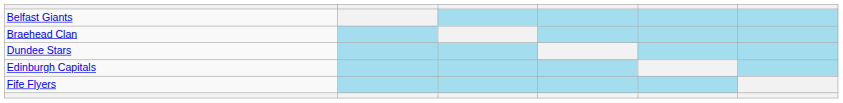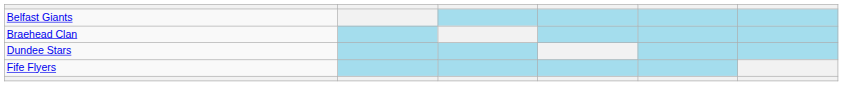 <table class="wikitable" style="width:100%">
 <tr>
 <th width="40%"></th>
 <th width="12%"></th>
 <th width="12%"></th>
 <th width="12%"></th>
 <th width="12%"></th>
 <th width="12%"></th>
 </tr>
 <tr align=center>
 <td align=left><a href='#'>Belfast Giants</a></td>
 <td bgcolor="#f2f2f2"></td>
 <td bgcolor="#a4dded"></td>
 <td bgcolor="#a4dded"></td>
 <td bgcolor="#a4dded"></td>
 <td bgcolor="#a4dded"></td>
 </tr>
 <tr align=center>
 <td align=left><a href='#'>Braehead Clan</a></td>
 <td bgcolor="#a4dded"></td>
 <td bgcolor="#f2f2f2"></td>
 <td bgcolor="#a4dded"></td>
 <td bgcolor="#a4dded"></td>
 <td bgcolor="#a4dded"></td>
 </tr>
 <tr align=center>
 <td align=left><a href='#'>Dundee Stars</a></td>
 <td bgcolor="#a4dded"></td>
 <td bgcolor="#a4dded"></td>
 <td bgcolor="#f2f2f2"></td>
 <td bgcolor="#a4dded"></td>
 <td bgcolor="#a4dded"></td>
 </tr>
 <tr align=center>
-<td align=left><a href='#'>Edinburgh Capitals</a></td>
-<td bgcolor="#a4dded"></td>
-<td bgcolor="#a4dded"></td>
-<td bgcolor="#a4dded"></td>
-<td bgcolor="#f2f2f2"></td>
-<td bgcolor="#a4dded"></td>
-</tr>
-<tr align=center>
 <td align=left><a href='#'>Fife Flyers</a></td>
 <td bgcolor="#a4dded"></td>
 <td bgcolor="#a4dded"></td>
 <td bgcolor="#a4dded"></td>
 <td bgcolor="#a4dded"></td>
 <td bgcolor="#f2f2f2"></td>
 </tr>
 <tr align=center>
 <td bgcolor="#f2f2f2"></td>
 <td bgcolor="#f2f2f2"></td>
 <td bgcolor="#f2f2f2"></td>
 <td bgcolor="#f2f2f2"></td>
 <td bgcolor="#f2f2f2"></td>
 <td bgcolor="#f2f2f2"></td>
 </tr>
 </table>
